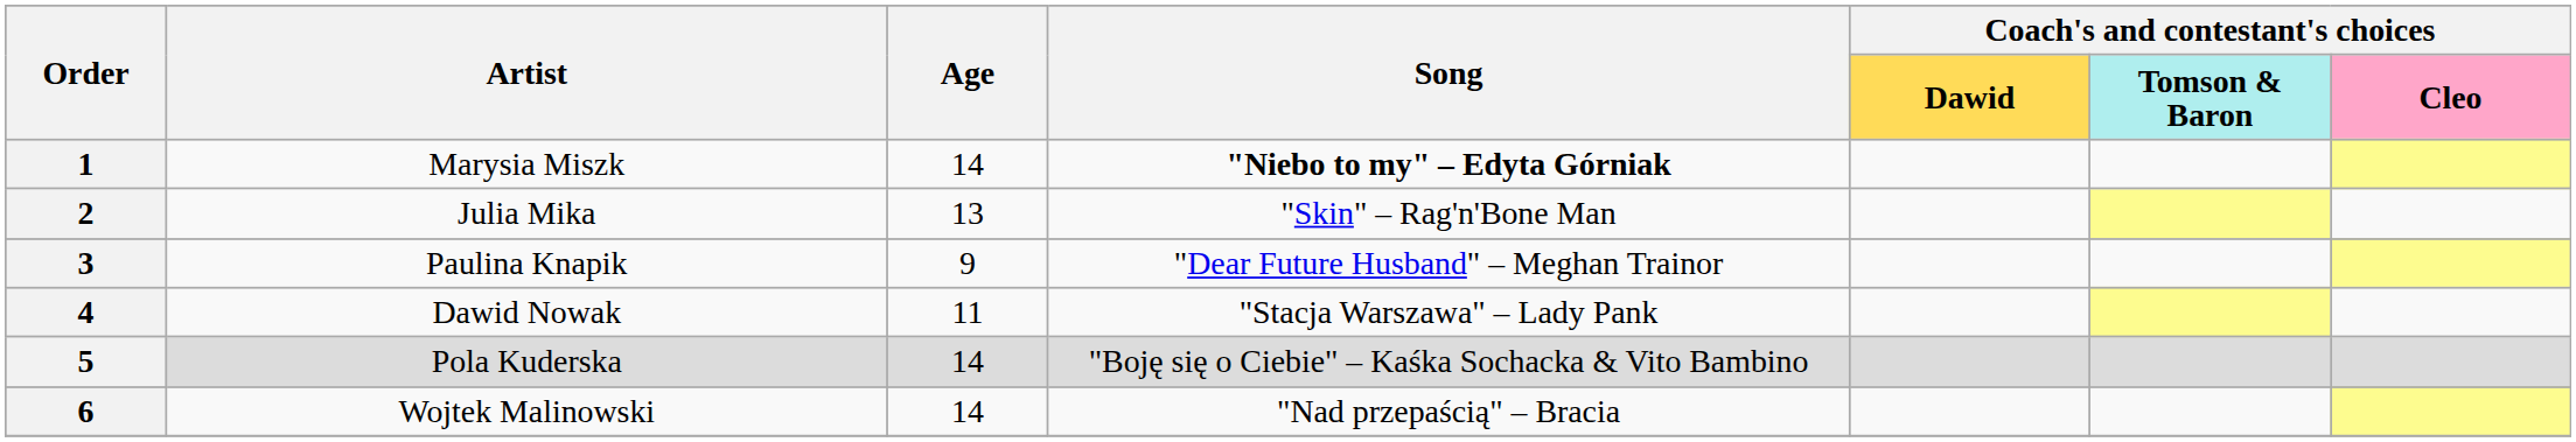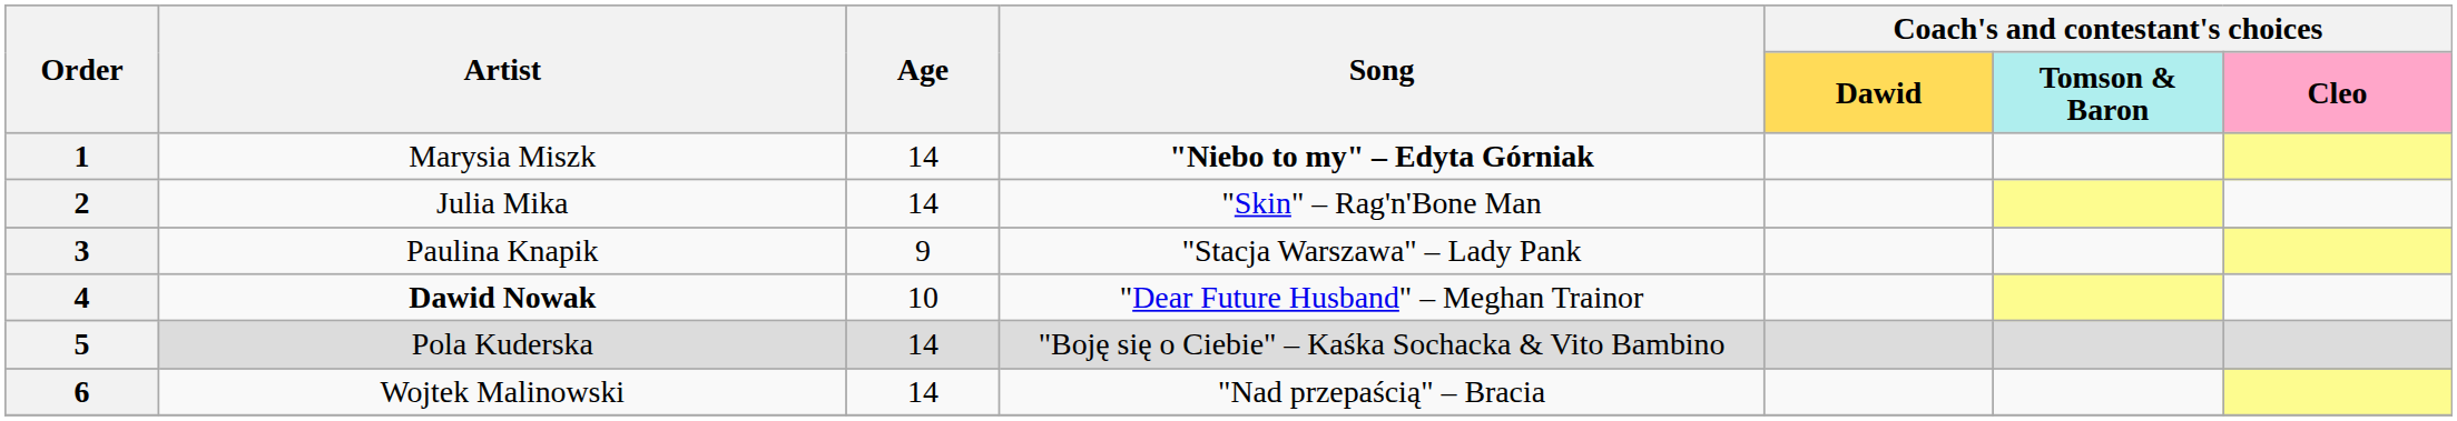 <table class="wikitable" style="text-align:center; line-height:17px; width:100%;">
 <tr>
 <th rowspan="2" scope="col" style="width:04%;">Order</th>
 <th rowspan="2" scope="col" style="width:18%;">Artist</th>
 <th rowspan="2" scope="col" style="width:04%;">Age</th>
 <th rowspan="2" scope="col" style="width:20%;">Song</th>
 <th colspan="3">Coach's and contestant's choices</th>
 </tr>
 <tr>
 <th style="width:06%; background:#ffdb58;">Dawid</th>
 <th style="width:06%; background:#afeeee;">Tomson & Baron</th>
 <th style="width:06%; background:#FFA6C9;">Cleo</th>
 </tr>
 <tr>
 <th>1</th>
 <td>Marysia Miszk</td>
 <td>14</td>
 <td><strong>"Niebo to my" – Edyta Górniak</strong></td>
 <td></td>
 <td></td>
 <td style="background:#fdfc8f;"></td>
 </tr>
 <tr>
 <th>2</th>
 <td>Julia Mika</td>
-<td>13</td>
+<td>14</td>
 <td>"<a href='#'>Skin</a>" – Rag'n'Bone Man</td>
 <td></td>
 <td style="background:#fdfc8f;"></td>
 <td></td>
 </tr>
 <tr>
 <th>3</th>
 <td>Paulina Knapik</td>
 <td>9</td>
-<td>"<a href='#'>Dear Future Husband</a>" – Meghan Trainor</td>
+<td>"Stacja Warszawa" – Lady Pank</td>
 <td></td>
 <td></td>
 <td style="background:#fdfc8f;"></td>
 </tr>
 <tr>
 <th>4</th>
-<td>Dawid Nowak</td>
-<td>11</td>
-<td>"Stacja Warszawa" – Lady Pank</td>
+<td><strong>Dawid Nowak</strong></td>
+<td>10</td>
+<td>"<a href='#'>Dear Future Husband</a>" – Meghan Trainor</td>
 <td></td>
 <td style="background:#fdfc8f;"></td>
 <td></td>
 </tr>
 <tr style="background:#DCDCDC;">
 <th>5</th>
 <td>Pola Kuderska</td>
 <td>14</td>
 <td>"Boję się o Ciebie" – Kaśka Sochacka & Vito Bambino</td>
 <td></td>
 <td></td>
 <td></td>
 </tr>
 <tr>
 <th>6</th>
 <td>Wojtek Malinowski</td>
 <td>14</td>
 <td>"Nad przepaścią" – Bracia</td>
 <td></td>
 <td></td>
 <td style="background:#fdfc8f;"></td>
 </tr>
 <tr>
 </tr>
 </table>
